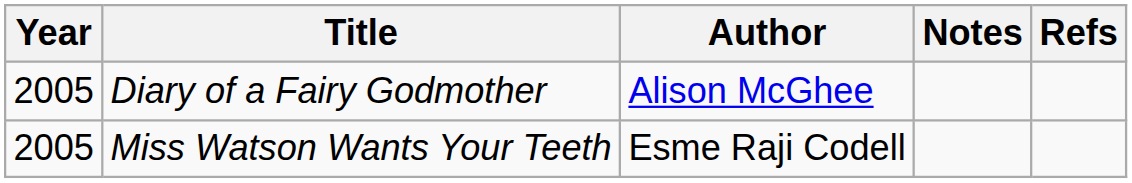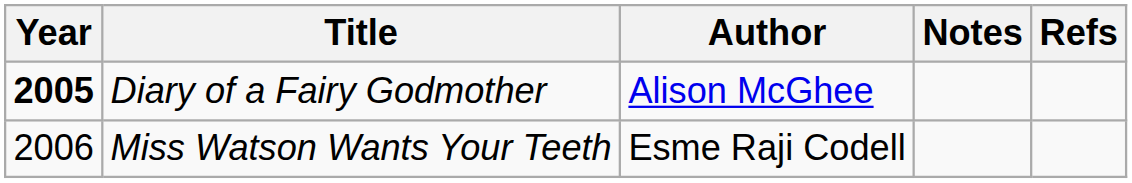 <table class="wikitable sortable plainrowheaders">
 <tr>
 <th>Year</th>
 <th>Title</th>
 <th>Author</th>
 <th class="unsortable">Notes</th>
 <th class="unsortable">Refs</th>
 </tr>
 <tr>
-<td>2005</td>
+<td><strong>2005</strong></td>
 <td><em>Diary of a Fairy Godmother</em></td>
 <td><a href='#'>Alison McGhee</a></td>
 <td></td>
 <td></td>
 </tr>
 <tr>
-<td>2005</td>
+<td>2006</td>
 <td><em>Miss Watson Wants Your Teeth</em></td>
 <td>Esme Raji Codell</td>
 <td></td>
 <td></td>
 </tr>
 </table>
